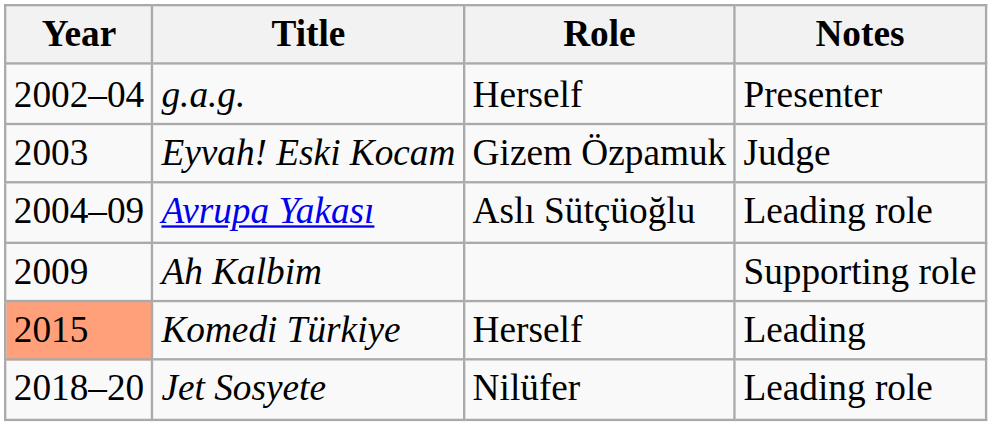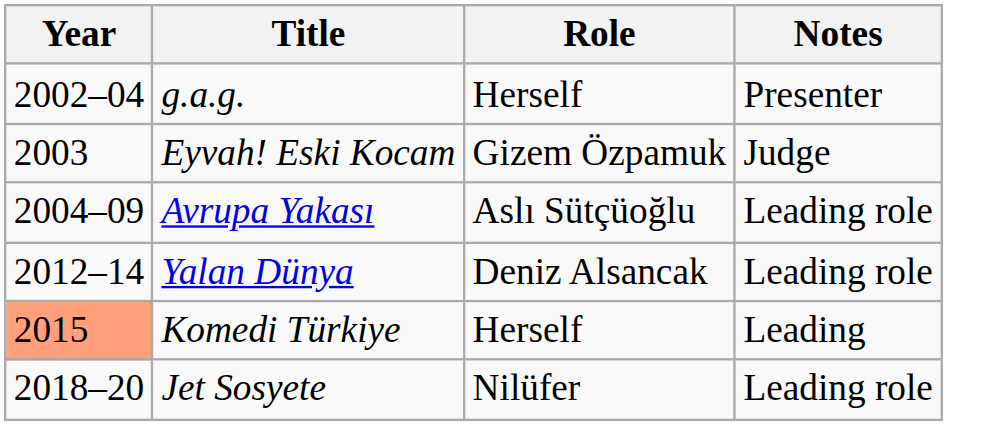 <table class="wikitable sortable plainrowheaders">
 <tr>
 <th scope="col">Year</th>
 <th scope="col">Title</th>
 <th scope="col">Role</th>
 <th scope="col" class="unsortable">Notes</th>
 </tr>
 <tr>
 <td>2002–04</td>
 <td><em>g.a.g.</em></td>
 <td>Herself</td>
 <td>Presenter</td>
 </tr>
 <tr>
 <td>2003</td>
 <td><em>Eyvah! Eski Kocam</em></td>
 <td>Gizem Özpamuk</td>
 <td>Judge</td>
 </tr>
 <tr>
 <td>2004–09</td>
 <td><em><a href='#'>Avrupa Yakası</a></em></td>
 <td>Aslı Sütçüoğlu</td>
 <td>Leading role</td>
 </tr>
 <tr>
-<td>2009</td>
-<td><em>Ah Kalbim</em></td>
-<td></td>
-<td>Supporting role</td>
+<td>2012–14</td>
+<td><em><a href='#'>Yalan Dünya</a></em></td>
+<td>Deniz Alsancak</td>
+<td>Leading role</td>
 </tr>
 <tr>
 <td style="background: lightsalmon;">2015</td>
 <td><em>Komedi Türkiye</em></td>
 <td>Herself</td>
 <td>Leading</td>
 </tr>
 <tr>
 <td>2018–20</td>
 <td><em>Jet Sosyete</em></td>
 <td>Nilüfer</td>
 <td>Leading role</td>
 </tr>
 </table>
